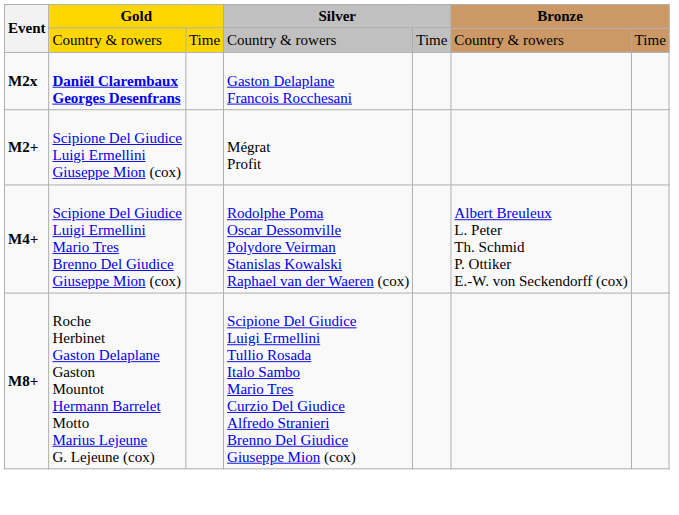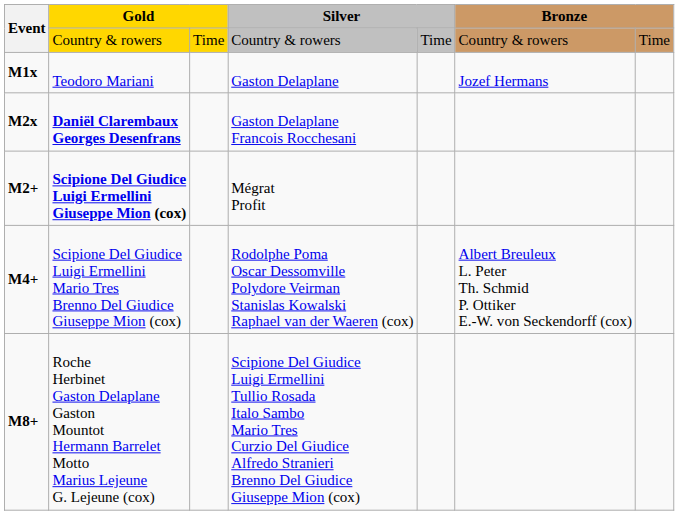 <table class="wikitable">
 <tr>
 <th rowspan="2">Event</th>
 <th colspan="2" style="background:gold;">Gold</th>
 <th colspan="2" style="background:silver;">Silver</th>
 <th colspan="2" style="background:#c96;">Bronze</th>
 </tr>
 <tr>
 <td style="background:gold;">Country & rowers</td>
 <td style="background:gold;">Time</td>
 <td style="background:silver;">Country & rowers</td>
 <td style="background:silver;">Time</td>
 <td style="background:#c96;">Country & rowers</td>
 <td style="background:#c96;">Time</td>
 </tr>
 <tr>
+<td><strong>M1x</strong></td>
+<td> <br> <a href='#'>Teodoro Mariani</a></td>
+<td></td>
+<td> <br> <a href='#'>Gaston Delaplane</a></td>
+<td></td>
+<td> <br> <a href='#'>Jozef Hermans</a></td>
+<td></td>
+</tr>
+<tr>
 <td><strong>M2x</strong></td>
 <td><strong> <br> <a href='#'>Daniël Clarembaux</a> <br> <a href='#'>Georges Desenfrans</a></strong></td>
 <td></td>
 <td> <br> <a href='#'>Gaston Delaplane</a> <br> <a href='#'>Francois Rocchesani</a></td>
 <td></td>
 <td></td>
 <td></td>
 </tr>
 <tr>
 <td><strong>M2+</strong></td>
-<td> <br> <a href='#'>Scipione Del Giudice</a> <br> <a href='#'>Luigi Ermellini</a> <br> <a href='#'>Giuseppe Mion</a> (cox)</td>
+<td><strong> <br> <a href='#'>Scipione Del Giudice</a> <br> <a href='#'>Luigi Ermellini</a> <br> <a href='#'>Giuseppe Mion</a> (cox)</strong></td>
 <td></td>
 <td> <br> Mégrat <br> Profit</td>
 <td></td>
 <td></td>
 <td></td>
 </tr>
 <tr>
 <td><strong>M4+</strong></td>
 <td> <br> <a href='#'>Scipione Del Giudice</a> <br> <a href='#'>Luigi Ermellini</a> <br> <a href='#'>Mario Tres</a> <br> <a href='#'>Brenno Del Giudice</a> <br> <a href='#'>Giuseppe Mion</a> (cox)</td>
 <td></td>
 <td> <br> <a href='#'>Rodolphe Poma</a> <br> <a href='#'>Oscar Dessomville</a> <br> <a href='#'>Polydore Veirman</a> <br> <a href='#'>Stanislas Kowalski</a> <br> <a href='#'>Raphael van der Waeren</a> (cox)</td>
 <td></td>
 <td> <br> <a href='#'>Albert Breuleux</a> <br> L. Peter <br> Th. Schmid <br> P. Ottiker <br> E.-W. von Seckendorff (cox)</td>
 <td></td>
 </tr>
 <tr>
 <td><strong>M8+</strong></td>
 <td> <br> Roche <br> Herbinet <br> <a href='#'>Gaston Delaplane</a> <br> Gaston <br> Mountot <br> <a href='#'>Hermann Barrelet</a> <br> Motto <br> <a href='#'>Marius Lejeune</a> <br> G. Lejeune (cox)</td>
 <td></td>
 <td> <br> <a href='#'>Scipione Del Giudice</a> <br> <a href='#'>Luigi Ermellini</a> <br> <a href='#'>Tullio Rosada</a> <br> <a href='#'>Italo Sambo</a> <br> <a href='#'>Mario Tres</a> <br> <a href='#'>Curzio Del Giudice</a> <br> <a href='#'>Alfredo Stranieri</a> <br> <a href='#'>Brenno Del Giudice</a> <br> <a href='#'>Giuseppe Mion</a> (cox)</td>
 <td></td>
 <td></td>
 <td></td>
 </tr>
 </table>
